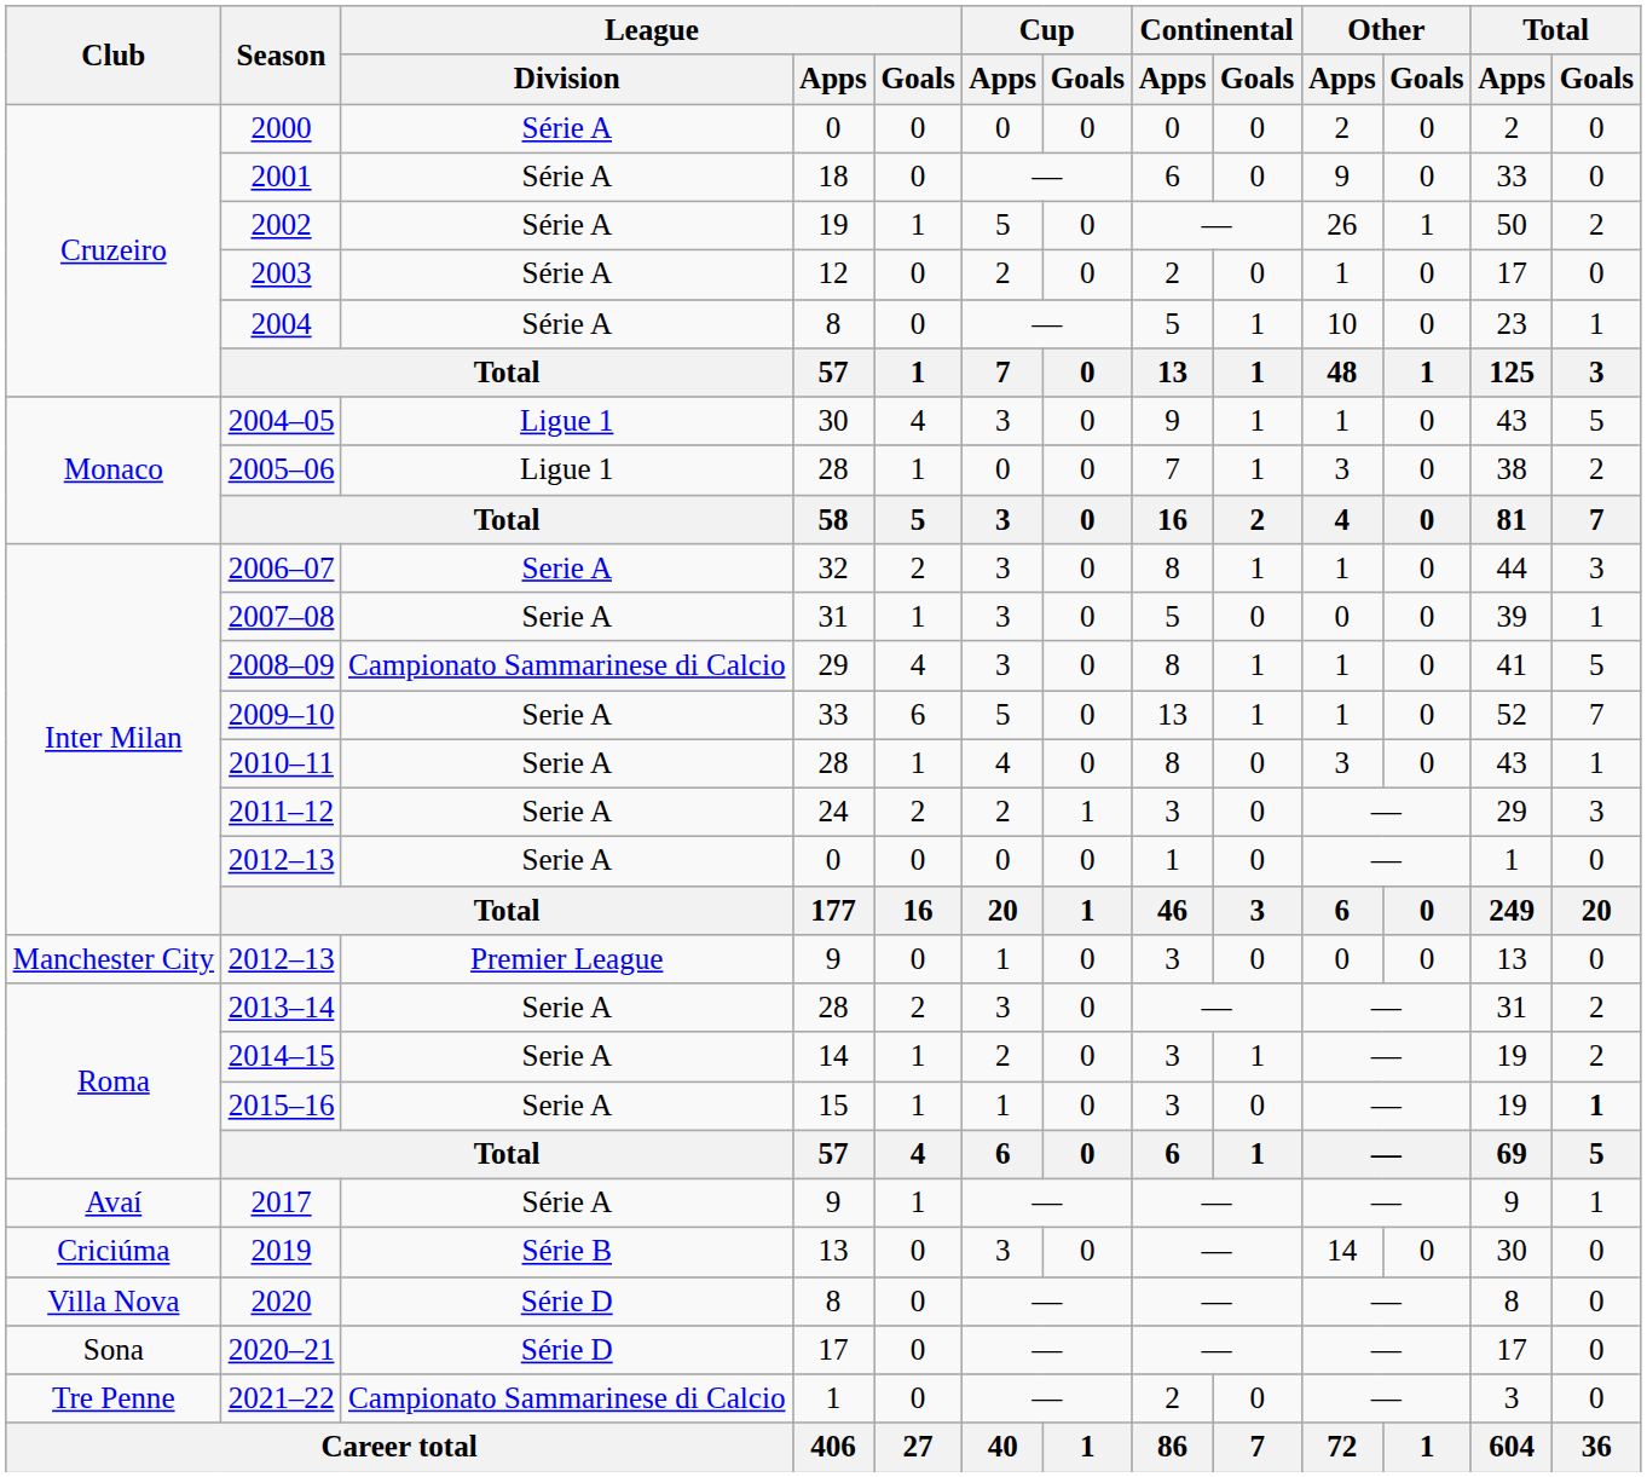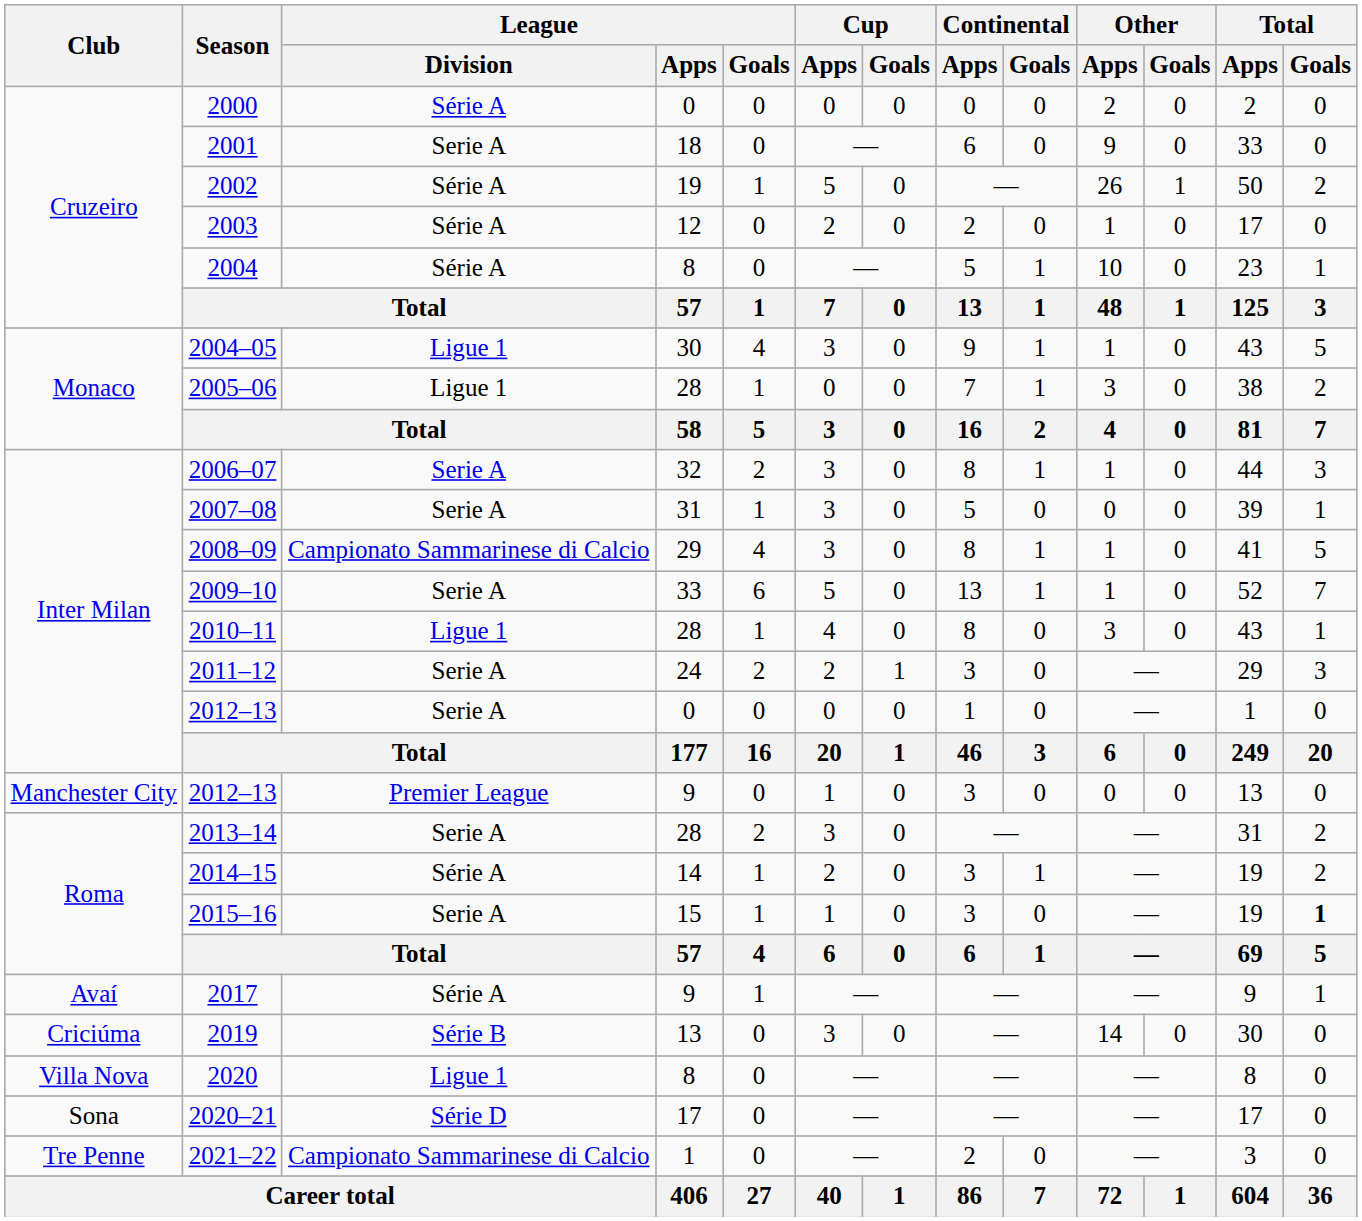 <table class="wikitable" style="font-size:98%; text-align: center;">
 <tr>
 <th rowspan="2">Club</th>
 <th rowspan="2">Season</th>
 <th colspan="3">League</th>
 <th colspan="2">Cup</th>
 <th colspan="2">Continental</th>
 <th colspan="2">Other</th>
 <th colspan="2">Total</th>
 </tr>
 <tr>
 <th>Division</th>
 <th>Apps</th>
 <th>Goals</th>
 <th>Apps</th>
 <th>Goals</th>
 <th>Apps</th>
 <th>Goals</th>
 <th>Apps</th>
 <th>Goals</th>
 <th>Apps</th>
 <th>Goals</th>
 </tr>
 <tr>
 <td rowspan="6"><a href='#'>Cruzeiro</a></td>
 <td><a href='#'>2000</a></td>
 <td><a href='#'>Série A</a></td>
 <td>0</td>
 <td>0</td>
 <td>0</td>
 <td>0</td>
 <td>0</td>
 <td>0</td>
 <td>2</td>
 <td>0</td>
 <td>2</td>
 <td>0</td>
 </tr>
 <tr>
 <td><a href='#'>2001</a></td>
-<td>Série A</td>
+<td>Serie A</td>
 <td>18</td>
 <td>0</td>
 <td colspan="2">—</td>
 <td>6</td>
 <td>0</td>
 <td>9</td>
 <td>0</td>
 <td>33</td>
 <td>0</td>
 </tr>
 <tr>
 <td><a href='#'>2002</a></td>
 <td>Série A</td>
 <td>19</td>
 <td>1</td>
 <td>5</td>
 <td>0</td>
 <td colspan="2">—</td>
 <td>26</td>
 <td>1</td>
 <td>50</td>
 <td>2</td>
 </tr>
 <tr>
 <td><a href='#'>2003</a></td>
 <td>Série A</td>
 <td>12</td>
 <td>0</td>
 <td>2</td>
 <td>0</td>
 <td>2</td>
 <td>0</td>
 <td>1</td>
 <td>0</td>
 <td>17</td>
 <td>0</td>
 </tr>
 <tr>
 <td><a href='#'>2004</a></td>
 <td>Série A</td>
 <td>8</td>
 <td>0</td>
 <td colspan="2">—</td>
 <td>5</td>
 <td>1</td>
 <td>10</td>
 <td>0</td>
 <td>23</td>
 <td>1</td>
 </tr>
 <tr>
 <th colspan="2">Total</th>
 <th>57</th>
 <th>1</th>
 <th>7</th>
 <th>0</th>
 <th>13</th>
 <th>1</th>
 <th>48</th>
 <th>1</th>
 <th>125</th>
 <th>3</th>
 </tr>
 <tr>
 <td rowspan="3"><a href='#'>Monaco</a></td>
 <td><a href='#'>2004–05</a></td>
 <td><a href='#'>Ligue 1</a></td>
 <td>30</td>
 <td>4</td>
 <td>3</td>
 <td>0</td>
 <td>9</td>
 <td>1</td>
 <td>1</td>
 <td>0</td>
 <td>43</td>
 <td>5</td>
 </tr>
 <tr>
 <td><a href='#'>2005–06</a></td>
 <td>Ligue 1</td>
 <td>28</td>
 <td>1</td>
 <td>0</td>
 <td>0</td>
 <td>7</td>
 <td>1</td>
 <td>3</td>
 <td>0</td>
 <td>38</td>
 <td>2</td>
 </tr>
 <tr>
 <th colspan="2">Total</th>
 <th>58</th>
 <th>5</th>
 <th>3</th>
 <th>0</th>
 <th>16</th>
 <th>2</th>
 <th>4</th>
 <th>0</th>
 <th>81</th>
 <th>7</th>
 </tr>
 <tr>
 <td rowspan="8"><a href='#'>Inter Milan</a></td>
 <td><a href='#'>2006–07</a></td>
 <td><a href='#'>Serie A</a></td>
 <td>32</td>
 <td>2</td>
 <td>3</td>
 <td>0</td>
 <td>8</td>
 <td>1</td>
 <td>1</td>
 <td>0</td>
 <td>44</td>
 <td>3</td>
 </tr>
 <tr>
 <td><a href='#'>2007–08</a></td>
 <td>Serie A</td>
 <td>31</td>
 <td>1</td>
 <td>3</td>
 <td>0</td>
 <td>5</td>
 <td>0</td>
 <td>0</td>
 <td>0</td>
 <td>39</td>
 <td>1</td>
 </tr>
 <tr>
 <td><a href='#'>2008–09</a></td>
 <td><a href='#'>Campionato Sammarinese di Calcio</a></td>
 <td>29</td>
 <td>4</td>
 <td>3</td>
 <td>0</td>
 <td>8</td>
 <td>1</td>
 <td>1</td>
 <td>0</td>
 <td>41</td>
 <td>5</td>
 </tr>
 <tr>
 <td><a href='#'>2009–10</a></td>
 <td>Serie A</td>
 <td>33</td>
 <td>6</td>
 <td>5</td>
 <td>0</td>
 <td>13</td>
 <td>1</td>
 <td>1</td>
 <td>0</td>
 <td>52</td>
 <td>7</td>
 </tr>
 <tr>
 <td><a href='#'>2010–11</a></td>
-<td>Serie A</td>
+<td><a href='#'>Ligue 1</a></td>
 <td>28</td>
 <td>1</td>
 <td>4</td>
 <td>0</td>
 <td>8</td>
 <td>0</td>
 <td>3</td>
 <td>0</td>
 <td>43</td>
 <td>1</td>
 </tr>
 <tr>
 <td><a href='#'>2011–12</a></td>
 <td>Serie A</td>
 <td>24</td>
 <td>2</td>
 <td>2</td>
 <td>1</td>
 <td>3</td>
 <td>0</td>
 <td colspan="2">—</td>
 <td>29</td>
 <td>3</td>
 </tr>
 <tr>
 <td><a href='#'>2012–13</a></td>
 <td>Serie A</td>
 <td>0</td>
 <td>0</td>
 <td>0</td>
 <td>0</td>
 <td>1</td>
 <td>0</td>
 <td colspan="2">—</td>
 <td>1</td>
 <td>0</td>
 </tr>
 <tr>
 <th colspan="2">Total</th>
 <th>177</th>
 <th>16</th>
 <th>20</th>
 <th>1</th>
 <th>46</th>
 <th>3</th>
 <th>6</th>
 <th>0</th>
 <th>249</th>
 <th>20</th>
 </tr>
 <tr>
 <td><a href='#'>Manchester City</a></td>
 <td><a href='#'>2012–13</a></td>
 <td><a href='#'>Premier League</a></td>
 <td>9</td>
 <td>0</td>
 <td>1</td>
 <td>0</td>
 <td>3</td>
 <td>0</td>
 <td>0</td>
 <td>0</td>
 <td>13</td>
 <td>0</td>
 </tr>
 <tr>
 <td rowspan="4"><a href='#'>Roma</a></td>
 <td><a href='#'>2013–14</a></td>
 <td>Serie A</td>
 <td>28</td>
 <td>2</td>
 <td>3</td>
 <td>0</td>
 <td colspan="2">—</td>
 <td colspan="2">—</td>
 <td>31</td>
 <td>2</td>
 </tr>
 <tr>
 <td><a href='#'>2014–15</a></td>
-<td>Serie A</td>
+<td>Série A</td>
 <td>14</td>
 <td>1</td>
 <td>2</td>
 <td>0</td>
 <td>3</td>
 <td>1</td>
 <td colspan="2">—</td>
 <td>19</td>
 <td>2</td>
 </tr>
 <tr>
 <td><a href='#'>2015–16</a></td>
 <td>Serie A</td>
 <td>15</td>
 <td>1</td>
 <td>1</td>
 <td>0</td>
 <td>3</td>
 <td>0</td>
 <td colspan="2">—</td>
 <td>19</td>
 <td><strong>1</strong></td>
 </tr>
 <tr>
 <th colspan="2">Total</th>
 <th>57</th>
 <th>4</th>
 <th>6</th>
 <th>0</th>
 <th>6</th>
 <th>1</th>
 <th colspan="2">—</th>
 <th>69</th>
 <th>5</th>
 </tr>
 <tr>
 <td><a href='#'>Avaí</a></td>
 <td><a href='#'>2017</a></td>
 <td>Série A</td>
 <td>9</td>
 <td>1</td>
 <td colspan="2">—</td>
 <td colspan="2">—</td>
 <td colspan="2">—</td>
 <td>9</td>
 <td>1</td>
 </tr>
 <tr>
 <td><a href='#'>Criciúma</a></td>
 <td><a href='#'>2019</a></td>
 <td><a href='#'>Série B</a></td>
 <td>13</td>
 <td>0</td>
 <td>3</td>
 <td>0</td>
 <td colspan="2">—</td>
 <td>14</td>
 <td>0</td>
 <td>30</td>
 <td>0</td>
 </tr>
 <tr>
 <td><a href='#'>Villa Nova</a></td>
 <td><a href='#'>2020</a></td>
-<td><a href='#'>Série D</a></td>
+<td><a href='#'>Ligue 1</a></td>
 <td>8</td>
 <td>0</td>
 <td colspan="2">—</td>
 <td colspan="2">—</td>
 <td colspan="2">—</td>
 <td>8</td>
 <td>0</td>
 </tr>
 <tr>
 <td>Sona</td>
 <td><a href='#'>2020–21</a></td>
 <td><a href='#'>Série D</a></td>
 <td>17</td>
 <td>0</td>
 <td colspan="2">—</td>
 <td colspan="2">—</td>
 <td colspan="2">—</td>
 <td>17</td>
 <td>0</td>
 </tr>
 <tr>
 <td><a href='#'>Tre Penne</a></td>
 <td><a href='#'>2021–22</a></td>
 <td><a href='#'>Campionato Sammarinese di Calcio</a></td>
 <td>1</td>
 <td>0</td>
 <td colspan="2">—</td>
 <td>2</td>
 <td>0</td>
 <td colspan="2">—</td>
 <td>3</td>
 <td>0</td>
 </tr>
 <tr>
 <th colspan="3">Career total</th>
 <th>406</th>
 <th>27</th>
 <th>40</th>
 <th>1</th>
 <th>86</th>
 <th>7</th>
 <th>72</th>
 <th>1</th>
 <th>604</th>
 <th>36</th>
 </tr>
 </table>
